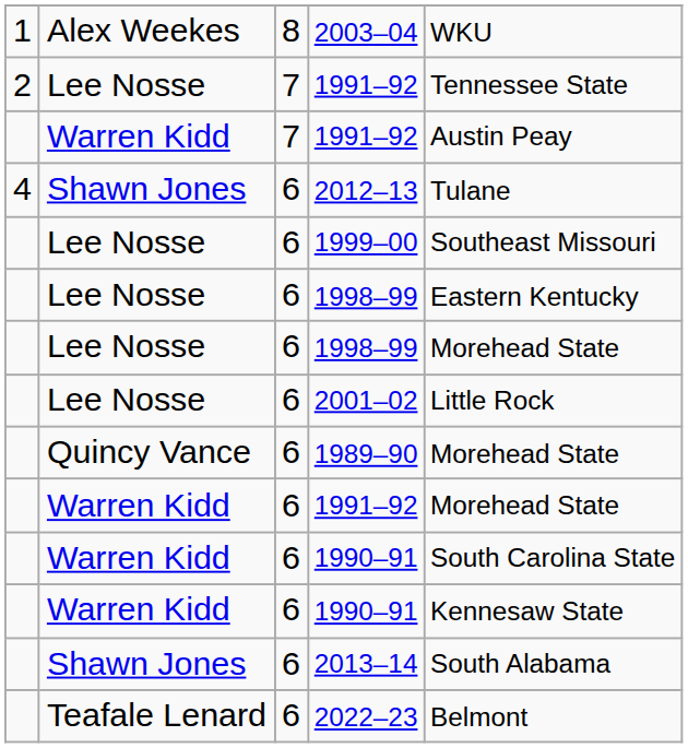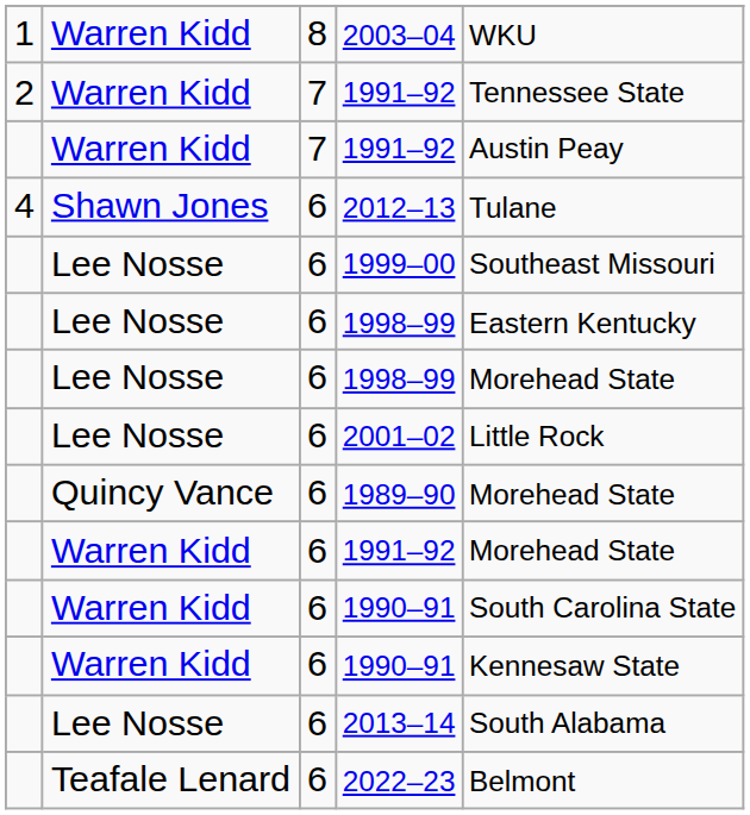 <table class="wikitable">
 <tr>
 </tr>
 <tr>
 <td>1</td>
-<td>Alex Weekes</td>
+<td><a href='#'>Warren Kidd</a></td>
 <td>8</td>
 <td style="font-size:80%;"><a href='#'>2003–04</a></td>
 <td style="font-size:80%;">WKU</td>
 </tr>
 <tr>
 <td>2</td>
-<td>Lee Nosse</td>
+<td><a href='#'>Warren Kidd</a></td>
 <td>7</td>
 <td style="font-size:80%;"><a href='#'>1991–92</a></td>
 <td style="font-size:80%;">Tennessee State</td>
 </tr>
 <tr>
 <td></td>
 <td><a href='#'>Warren Kidd</a></td>
 <td>7</td>
 <td style="font-size:80%;"><a href='#'>1991–92</a></td>
 <td style="font-size:80%;">Austin Peay</td>
 </tr>
 <tr>
 <td>4</td>
 <td><a href='#'>Shawn Jones</a></td>
 <td>6</td>
 <td style="font-size:80%;"><a href='#'>2012–13</a></td>
 <td style="font-size:80%;">Tulane</td>
 </tr>
 <tr>
 <td></td>
 <td>Lee Nosse</td>
 <td>6</td>
 <td style="font-size:80%;"><a href='#'>1999–00</a></td>
 <td style="font-size:80%;">Southeast Missouri</td>
 </tr>
 <tr>
 <td></td>
 <td>Lee Nosse</td>
 <td>6</td>
 <td style="font-size:80%;"><a href='#'>1998–99</a></td>
 <td style="font-size:80%;">Eastern Kentucky</td>
 </tr>
 <tr>
 <td></td>
 <td>Lee Nosse</td>
 <td>6</td>
 <td style="font-size:80%;"><a href='#'>1998–99</a></td>
 <td style="font-size:80%;">Morehead State</td>
 </tr>
 <tr>
 <td></td>
 <td>Lee Nosse</td>
 <td>6</td>
 <td style="font-size:80%;"><a href='#'>2001–02</a></td>
 <td style="font-size:80%;">Little Rock</td>
 </tr>
 <tr>
 <td></td>
 <td>Quincy Vance</td>
 <td>6</td>
 <td style="font-size:80%;"><a href='#'>1989–90</a></td>
 <td style="font-size:80%;">Morehead State</td>
 </tr>
 <tr>
 <td></td>
 <td><a href='#'>Warren Kidd</a></td>
 <td>6</td>
 <td style="font-size:80%;"><a href='#'>1991–92</a></td>
 <td style="font-size:80%;">Morehead State</td>
 </tr>
 <tr>
 <td></td>
 <td><a href='#'>Warren Kidd</a></td>
 <td>6</td>
 <td style="font-size:80%;"><a href='#'>1990–91</a></td>
 <td style="font-size:80%;">South Carolina State</td>
 </tr>
 <tr>
 <td></td>
 <td><a href='#'>Warren Kidd</a></td>
 <td>6</td>
 <td style="font-size:80%;"><a href='#'>1990–91</a></td>
 <td style="font-size:80%;">Kennesaw State</td>
 </tr>
 <tr>
 <td></td>
-<td><a href='#'>Shawn Jones</a></td>
+<td>Lee Nosse</td>
 <td>6</td>
 <td style="font-size:80%;"><a href='#'>2013–14</a></td>
 <td style="font-size:80%;">South Alabama</td>
 </tr>
 <tr>
 <td></td>
 <td>Teafale Lenard</td>
 <td>6</td>
 <td style="font-size:80%;"><a href='#'>2022–23</a></td>
 <td style="font-size:80%;">Belmont</td>
 </tr>
 </table>
